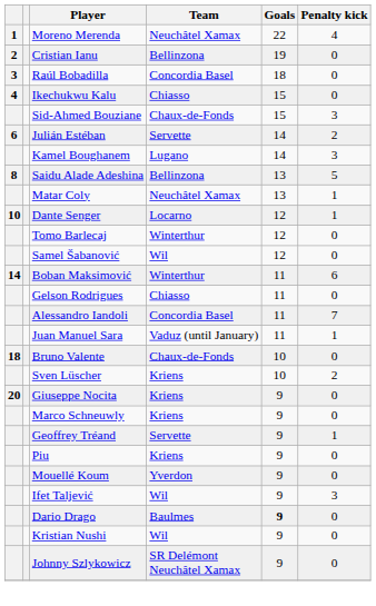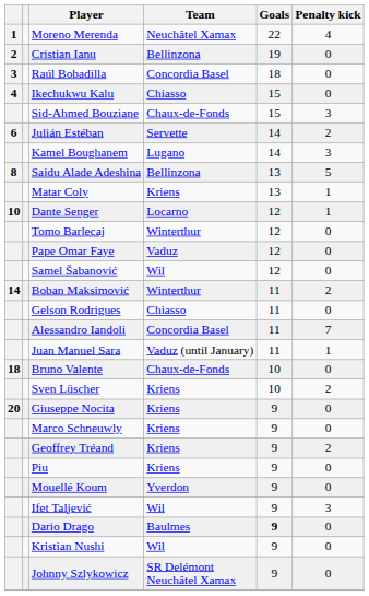 <table class="wikitable">
 <tr>
 <th></th>
 <th></th>
 <th>Player</th>
 <th>Team</th>
 <th>Goals</th>
 <th>Penalty kick</th>
 </tr>
 <tr>
 <th>1</th>
 <td></td>
 <td><a href='#'>Moreno Merenda</a></td>
 <td><a href='#'>Neuchâtel Xamax</a></td>
 <td align="center">22</td>
 <td align="center">4</td>
 </tr>
 <tr style="background:#F0F0F0;">
 <th>2</th>
 <td></td>
 <td><a href='#'>Cristian Ianu</a></td>
 <td><a href='#'>Bellinzona</a></td>
 <td align="center">19</td>
 <td align="center">0</td>
 </tr>
 <tr>
 <th>3</th>
 <td></td>
 <td><a href='#'>Raúl Bobadilla</a></td>
 <td><a href='#'>Concordia Basel</a></td>
 <td align="center">18</td>
 <td align="center">0</td>
 </tr>
 <tr style="background:#F0F0F0;">
 <th>4</th>
 <td></td>
 <td><a href='#'>Ikechukwu Kalu</a></td>
 <td><a href='#'>Chiasso</a></td>
 <td align="center">15</td>
 <td align="center">0</td>
 </tr>
 <tr>
 <th></th>
 <td></td>
 <td><a href='#'>Sid-Ahmed Bouziane</a></td>
 <td><a href='#'>Chaux-de-Fonds</a></td>
 <td align="center">15</td>
 <td align="center">3</td>
 </tr>
 <tr style="background:#F0F0F0;">
 <th>6</th>
 <td></td>
 <td><a href='#'>Julián Estéban</a></td>
 <td><a href='#'>Servette</a></td>
 <td align="center">14</td>
 <td align="center">2</td>
 </tr>
 <tr>
 <th></th>
 <td></td>
 <td><a href='#'>Kamel Boughanem</a></td>
 <td><a href='#'>Lugano</a></td>
 <td align="center">14</td>
 <td align="center">3</td>
 </tr>
 <tr style="background:#F0F0F0;">
 <th>8</th>
 <td></td>
 <td><a href='#'>Saidu Alade Adeshina</a></td>
 <td><a href='#'>Bellinzona</a></td>
 <td align="center">13</td>
 <td align="center">5</td>
 </tr>
 <tr>
 <th></th>
 <td></td>
 <td><a href='#'>Matar Coly</a></td>
-<td><a href='#'>Neuchâtel Xamax</a></td>
+<td><a href='#'>Kriens</a></td>
 <td align="center">13</td>
 <td align="center">1</td>
 </tr>
 <tr style="background:#F0F0F0;">
 <th>10</th>
 <td></td>
 <td><a href='#'>Dante Senger</a></td>
 <td><a href='#'>Locarno</a></td>
 <td align="center">12</td>
 <td align="center">1</td>
 </tr>
 <tr>
 <th></th>
 <td></td>
 <td><a href='#'>Tomo Barlecaj</a></td>
 <td><a href='#'>Winterthur</a></td>
 <td align="center">12</td>
 <td align="center">0</td>
 </tr>
+<tr style="background:#F0F0F0;">
+<th></th>
+<td></td>
+<td><a href='#'>Pape Omar Faye</a></td>
+<td><a href='#'>Vaduz</a></td>
+<td align="center">12</td>
+<td align="center">0</td>
+</tr>
 <tr>
 <th></th>
 <td></td>
 <td><a href='#'>Samel Šabanović</a></td>
 <td><a href='#'>Wil</a></td>
 <td align="center">12</td>
 <td align="center">0</td>
 </tr>
 <tr style="background:#F0F0F0;">
 <th>14</th>
 <td></td>
 <td><a href='#'>Boban Maksimović</a></td>
 <td><a href='#'>Winterthur</a></td>
 <td align="center">11</td>
-<td align="center">6</td>
+<td align="center">2</td>
 </tr>
 <tr>
 <th></th>
 <td></td>
 <td><a href='#'>Gelson Rodrigues</a></td>
 <td><a href='#'>Chiasso</a></td>
 <td align="center">11</td>
 <td align="center">0</td>
 </tr>
 <tr style="background:#F0F0F0;">
 <th></th>
 <td></td>
 <td><a href='#'>Alessandro Iandoli</a></td>
 <td><a href='#'>Concordia Basel</a></td>
 <td align="center">11</td>
 <td align="center">7</td>
 </tr>
 <tr>
 <th></th>
 <td></td>
 <td><a href='#'>Juan Manuel Sara</a></td>
 <td><a href='#'>Vaduz</a> (until January)</td>
 <td align="center">11</td>
 <td align="center">1</td>
 </tr>
 <tr style="background:#F0F0F0;">
 <th>18</th>
 <td></td>
 <td><a href='#'>Bruno Valente</a></td>
 <td><a href='#'>Chaux-de-Fonds</a></td>
 <td align="center">10</td>
 <td align="center">0</td>
 </tr>
 <tr>
 <th></th>
 <td></td>
 <td><a href='#'>Sven Lüscher</a></td>
 <td><a href='#'>Kriens</a></td>
 <td align="center">10</td>
 <td align="center">2</td>
 </tr>
 <tr style="background:#F0F0F0;">
 <th>20</th>
 <td></td>
 <td><a href='#'>Giuseppe Nocita</a></td>
 <td><a href='#'>Kriens</a></td>
 <td align="center">9</td>
 <td align="center">0</td>
 </tr>
 <tr>
 <th></th>
 <td></td>
 <td><a href='#'>Marco Schneuwly</a></td>
 <td><a href='#'>Kriens</a></td>
 <td align="center">9</td>
 <td align="center">0</td>
 </tr>
 <tr style="background:#F0F0F0;">
 <th></th>
 <td></td>
 <td><a href='#'>Geoffrey Tréand</a></td>
-<td><a href='#'>Servette</a></td>
+<td><a href='#'>Kriens</a></td>
 <td align="center">9</td>
-<td align="center">1</td>
+<td align="center">2</td>
 </tr>
 <tr>
 <th></th>
 <td></td>
 <td><a href='#'>Piu</a></td>
 <td><a href='#'>Kriens</a></td>
 <td align="center">9</td>
 <td align="center">0</td>
 </tr>
 <tr style="background:#F0F0F0;">
 <th></th>
 <td></td>
 <td><a href='#'>Mouellé Koum</a></td>
 <td><a href='#'>Yverdon</a></td>
 <td align="center">9</td>
 <td align="center">0</td>
 </tr>
 <tr>
 <th></th>
 <td></td>
 <td><a href='#'>Ifet Taljević</a></td>
 <td><a href='#'>Wil</a></td>
 <td align="center">9</td>
 <td align="center">3</td>
 </tr>
 <tr style="background:#F0F0F0;">
 <th></th>
 <td></td>
 <td><a href='#'>Dario Drago</a></td>
 <td><a href='#'>Baulmes</a></td>
 <td align="center"><strong>9</strong></td>
 <td align="center">0</td>
 </tr>
 <tr>
 <th></th>
 <td></td>
 <td><a href='#'>Kristian Nushi</a></td>
 <td><a href='#'>Wil</a></td>
 <td align="center">9</td>
 <td align="center">0</td>
 </tr>
 <tr style="background:#F0F0F0;">
 <th></th>
 <td></td>
 <td><a href='#'>Johnny Szlykowicz</a></td>
 <td><a href='#'>SR Delémont</a><br><a href='#'>Neuchâtel Xamax</a></td>
 <td align="center">9</td>
 <td align="center">0</td>
 </tr>
 <tr>
 </tr>
 </table>
